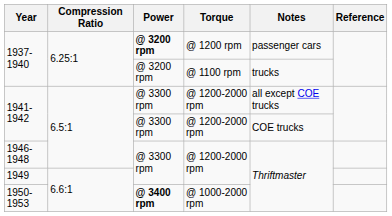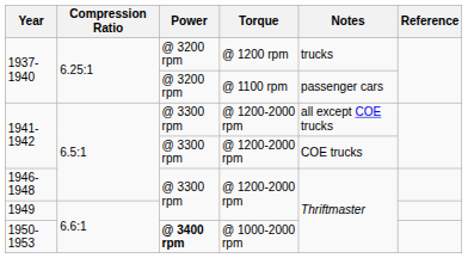 <table class=wikitable>
 <tr>
 <th>Year</th>
 <th>Compression Ratio</th>
 <th>Power</th>
 <th>Torque</th>
 <th>Notes</th>
 <th>Reference</th>
 </tr>
 <tr>
 <td rowspan="2">1937-1940</td>
 <td rowspan="2">6.25:1</td>
-<td><strong> @ 3200 rpm</strong></td>
+<td> @ 3200 rpm</td>
 <td> @ 1200 rpm</td>
-<td>passenger cars</td>
+<td>trucks</td>
 <td rowspan="2"></td>
 </tr>
 <tr>
 <td> @ 3200 rpm</td>
 <td> @ 1100 rpm</td>
-<td>trucks</td>
+<td>passenger cars</td>
 </tr>
 <tr>
 <td rowspan="2">1941-1942</td>
 <td rowspan="3">6.5:1</td>
 <td> @ 3300 rpm</td>
 <td> @ 1200-2000 rpm</td>
 <td>all except <a href='#'>COE</a> trucks</td>
 <td rowspan="2"></td>
 </tr>
 <tr>
 <td> @ 3300 rpm</td>
 <td> @ 1200-2000 rpm</td>
 <td>COE trucks</td>
 </tr>
 <tr>
 <td>1946-1948</td>
 <td rowspan="2"> @ 3300 rpm</td>
 <td rowspan="2"> @ 1200-2000 rpm</td>
 <td rowspan="3"><em>Thriftmaster</em></td>
 <td></td>
 </tr>
 <tr>
 <td>1949</td>
 <td rowspan="2">6.6:1</td>
 <td></td>
 </tr>
 <tr>
 <td>1950-1953</td>
 <td><strong> @ 3400 rpm</strong></td>
 <td> @ 1000-2000 rpm</td>
 <td></td>
 </tr>
 </table>
